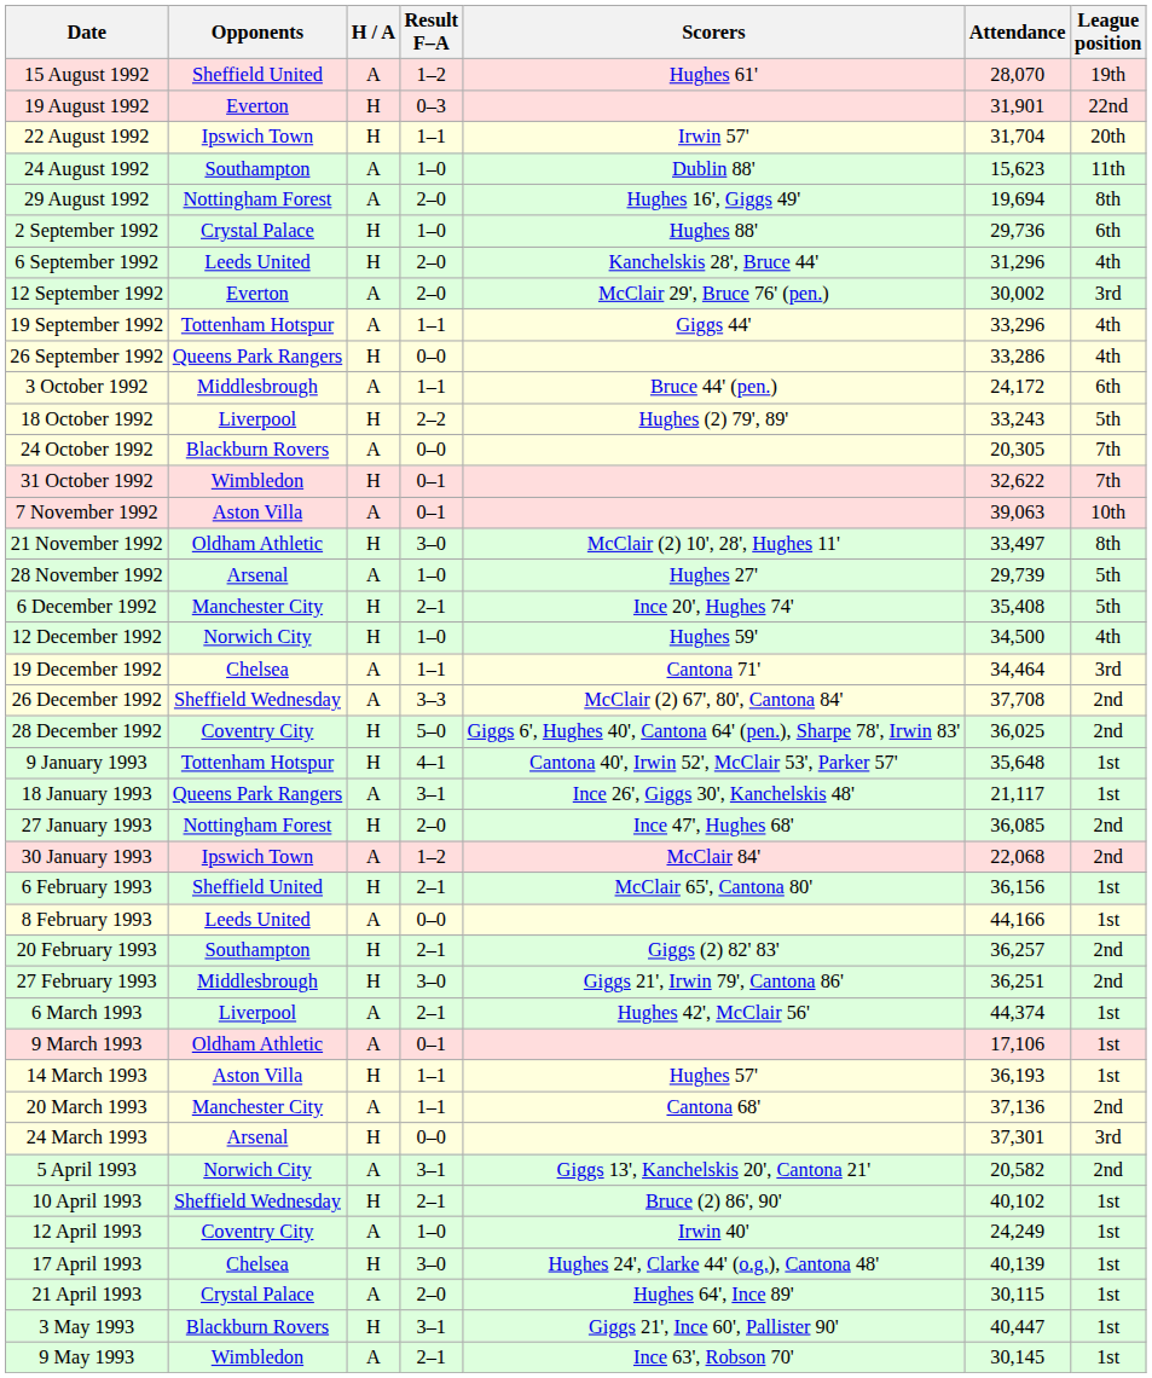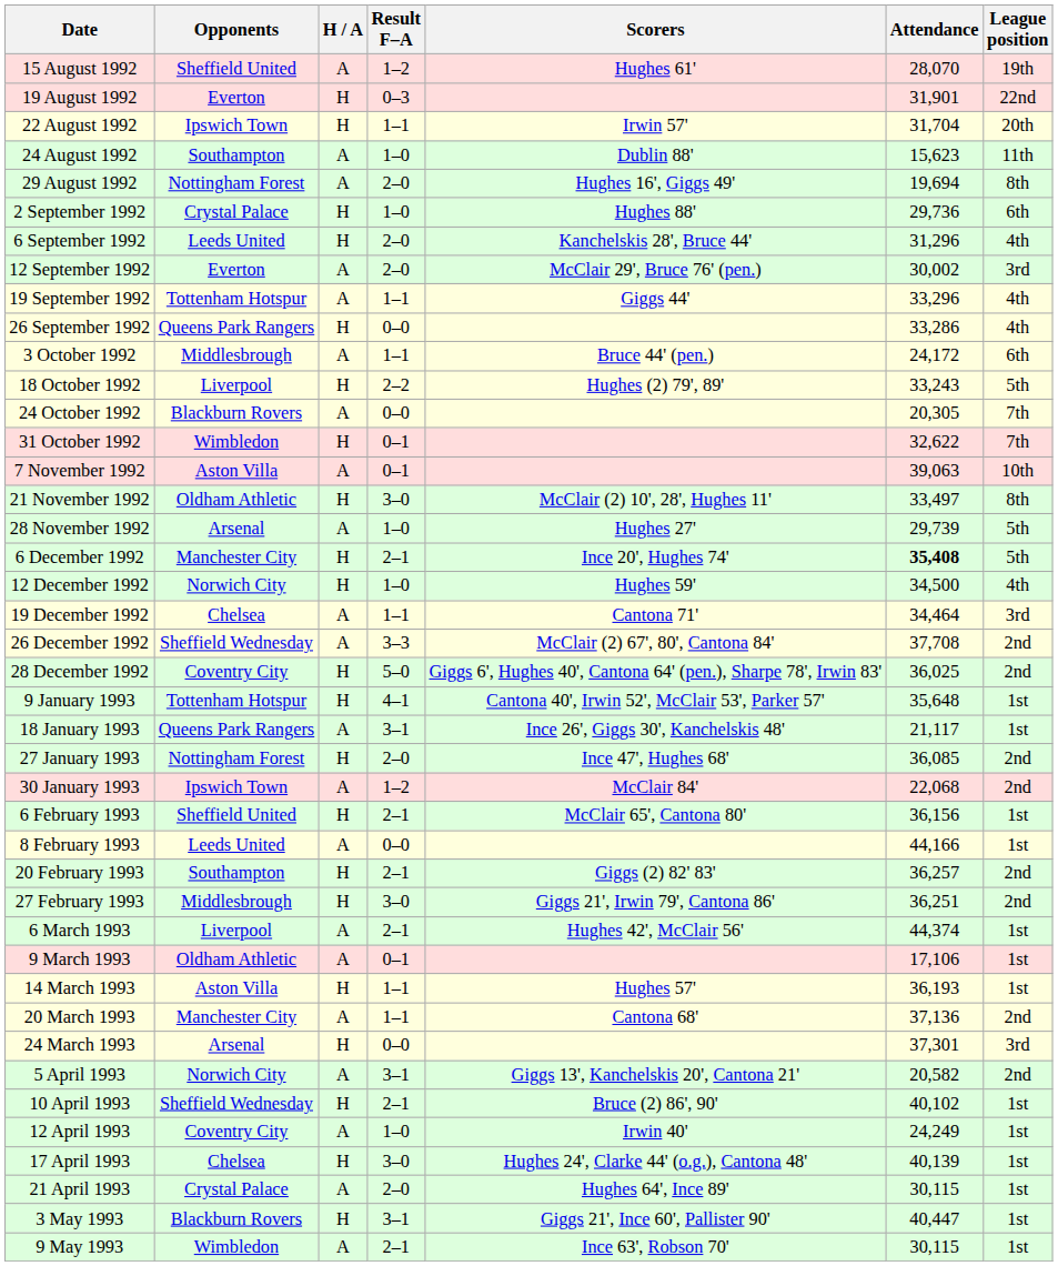 <table class="wikitable" style="text-align:center">
 <tr>
 <th>Date</th>
 <th>Opponents</th>
 <th>H / A</th>
 <th>Result<br>F–A</th>
 <th>Scorers</th>
 <th>Attendance</th>
 <th>League<br>position</th>
 </tr>
 <tr bgcolor="#ffdddd">
 <td>15 August 1992</td>
 <td><a href='#'>Sheffield United</a></td>
 <td>A</td>
 <td>1–2</td>
 <td><a href='#'>Hughes</a> 61'</td>
 <td>28,070</td>
 <td>19th</td>
 </tr>
 <tr bgcolor="#ffdddd">
 <td>19 August 1992</td>
 <td><a href='#'>Everton</a></td>
 <td>H</td>
 <td>0–3</td>
 <td></td>
 <td>31,901</td>
 <td>22nd</td>
 </tr>
 <tr bgcolor="#ffffdd">
 <td>22 August 1992</td>
 <td><a href='#'>Ipswich Town</a></td>
 <td>H</td>
 <td>1–1</td>
 <td><a href='#'>Irwin</a> 57'</td>
 <td>31,704</td>
 <td>20th</td>
 </tr>
 <tr bgcolor="#ddffdd">
 <td>24 August 1992</td>
 <td><a href='#'>Southampton</a></td>
 <td>A</td>
 <td>1–0</td>
 <td><a href='#'>Dublin</a> 88'</td>
 <td>15,623</td>
 <td>11th</td>
 </tr>
 <tr bgcolor="#ddffdd">
 <td>29 August 1992</td>
 <td><a href='#'>Nottingham Forest</a></td>
 <td>A</td>
 <td>2–0</td>
 <td><a href='#'>Hughes</a> 16', <a href='#'>Giggs</a> 49'</td>
 <td>19,694</td>
 <td>8th</td>
 </tr>
 <tr bgcolor="#ddffdd">
 <td>2 September 1992</td>
 <td><a href='#'>Crystal Palace</a></td>
 <td>H</td>
 <td>1–0</td>
 <td><a href='#'>Hughes</a> 88'</td>
 <td>29,736</td>
 <td>6th</td>
 </tr>
 <tr bgcolor="#ddffdd">
 <td>6 September 1992</td>
 <td><a href='#'>Leeds United</a></td>
 <td>H</td>
 <td>2–0</td>
 <td><a href='#'>Kanchelskis</a> 28', <a href='#'>Bruce</a> 44'</td>
 <td>31,296</td>
 <td>4th</td>
 </tr>
 <tr bgcolor="#ddffdd">
 <td>12 September 1992</td>
 <td><a href='#'>Everton</a></td>
 <td>A</td>
 <td>2–0</td>
 <td><a href='#'>McClair</a> 29', <a href='#'>Bruce</a> 76' (<a href='#'>pen.</a>)</td>
 <td>30,002</td>
 <td>3rd</td>
 </tr>
 <tr bgcolor="#ffffdd">
 <td>19 September 1992</td>
 <td><a href='#'>Tottenham Hotspur</a></td>
 <td>A</td>
 <td>1–1</td>
 <td><a href='#'>Giggs</a> 44'</td>
 <td>33,296</td>
 <td>4th</td>
 </tr>
 <tr bgcolor="#ffffdd">
 <td>26 September 1992</td>
 <td><a href='#'>Queens Park Rangers</a></td>
 <td>H</td>
 <td>0–0</td>
 <td></td>
 <td>33,286</td>
 <td>4th</td>
 </tr>
 <tr bgcolor="#ffffdd">
 <td>3 October 1992</td>
 <td><a href='#'>Middlesbrough</a></td>
 <td>A</td>
 <td>1–1</td>
 <td><a href='#'>Bruce</a> 44' (<a href='#'>pen.</a>)</td>
 <td>24,172</td>
 <td>6th</td>
 </tr>
 <tr bgcolor="#ffffdd">
 <td>18 October 1992</td>
 <td><a href='#'>Liverpool</a></td>
 <td>H</td>
 <td>2–2</td>
 <td><a href='#'>Hughes</a> (2) 79', 89'</td>
 <td>33,243</td>
 <td>5th</td>
 </tr>
 <tr bgcolor="#ffffdd">
 <td>24 October 1992</td>
 <td><a href='#'>Blackburn Rovers</a></td>
 <td>A</td>
 <td>0–0</td>
 <td></td>
 <td>20,305</td>
 <td>7th</td>
 </tr>
 <tr bgcolor="#ffdddd">
 <td>31 October 1992</td>
 <td><a href='#'>Wimbledon</a></td>
 <td>H</td>
 <td>0–1</td>
 <td></td>
 <td>32,622</td>
 <td>7th</td>
 </tr>
 <tr bgcolor="#ffdddd">
 <td>7 November 1992</td>
 <td><a href='#'>Aston Villa</a></td>
 <td>A</td>
 <td>0–1</td>
 <td></td>
 <td>39,063</td>
 <td>10th</td>
 </tr>
 <tr bgcolor="#ddffdd">
 <td>21 November 1992</td>
 <td><a href='#'>Oldham Athletic</a></td>
 <td>H</td>
 <td>3–0</td>
 <td><a href='#'>McClair</a> (2) 10', 28', <a href='#'>Hughes</a> 11'</td>
 <td>33,497</td>
 <td>8th</td>
 </tr>
 <tr bgcolor="#ddffdd">
 <td>28 November 1992</td>
 <td><a href='#'>Arsenal</a></td>
 <td>A</td>
 <td>1–0</td>
 <td><a href='#'>Hughes</a> 27'</td>
 <td>29,739</td>
 <td>5th</td>
 </tr>
 <tr bgcolor="#ddffdd">
 <td>6 December 1992</td>
 <td><a href='#'>Manchester City</a></td>
 <td>H</td>
 <td>2–1</td>
 <td><a href='#'>Ince</a> 20', <a href='#'>Hughes</a> 74'</td>
-<td>35,408</td>
+<td><strong>35,408</strong></td>
 <td>5th</td>
 </tr>
 <tr bgcolor="#ddffdd">
 <td>12 December 1992</td>
 <td><a href='#'>Norwich City</a></td>
 <td>H</td>
 <td>1–0</td>
 <td><a href='#'>Hughes</a> 59'</td>
 <td>34,500</td>
 <td>4th</td>
 </tr>
 <tr bgcolor="#ffffdd">
 <td>19 December 1992</td>
 <td><a href='#'>Chelsea</a></td>
 <td>A</td>
 <td>1–1</td>
 <td><a href='#'>Cantona</a> 71'</td>
 <td>34,464</td>
 <td>3rd</td>
 </tr>
 <tr bgcolor="#ffffdd">
 <td>26 December 1992</td>
 <td><a href='#'>Sheffield Wednesday</a></td>
 <td>A</td>
 <td>3–3</td>
 <td><a href='#'>McClair</a> (2) 67', 80', <a href='#'>Cantona</a> 84'</td>
 <td>37,708</td>
 <td>2nd</td>
 </tr>
 <tr bgcolor="#ddffdd">
 <td>28 December 1992</td>
 <td><a href='#'>Coventry City</a></td>
 <td>H</td>
 <td>5–0</td>
 <td><a href='#'>Giggs</a> 6', <a href='#'>Hughes</a> 40', <a href='#'>Cantona</a> 64' (<a href='#'>pen.</a>), <a href='#'>Sharpe</a> 78', <a href='#'>Irwin</a> 83'</td>
 <td>36,025</td>
 <td>2nd</td>
 </tr>
 <tr bgcolor="#ddffdd">
 <td>9 January 1993</td>
 <td><a href='#'>Tottenham Hotspur</a></td>
 <td>H</td>
 <td>4–1</td>
 <td><a href='#'>Cantona</a> 40', <a href='#'>Irwin</a> 52', <a href='#'>McClair</a> 53', <a href='#'>Parker</a> 57'</td>
 <td>35,648</td>
 <td>1st</td>
 </tr>
 <tr bgcolor="#ddffdd">
 <td>18 January 1993</td>
 <td><a href='#'>Queens Park Rangers</a></td>
 <td>A</td>
 <td>3–1</td>
 <td><a href='#'>Ince</a> 26', <a href='#'>Giggs</a> 30', <a href='#'>Kanchelskis</a> 48'</td>
 <td>21,117</td>
 <td>1st</td>
 </tr>
 <tr bgcolor="#ddffdd">
 <td>27 January 1993</td>
 <td><a href='#'>Nottingham Forest</a></td>
 <td>H</td>
 <td>2–0</td>
 <td><a href='#'>Ince</a> 47', <a href='#'>Hughes</a> 68'</td>
 <td>36,085</td>
 <td>2nd</td>
 </tr>
 <tr bgcolor="#ffdddd">
 <td>30 January 1993</td>
 <td><a href='#'>Ipswich Town</a></td>
 <td>A</td>
 <td>1–2</td>
 <td><a href='#'>McClair</a> 84'</td>
 <td>22,068</td>
 <td>2nd</td>
 </tr>
 <tr bgcolor="#ddffdd">
 <td>6 February 1993</td>
 <td><a href='#'>Sheffield United</a></td>
 <td>H</td>
 <td>2–1</td>
 <td><a href='#'>McClair</a> 65', <a href='#'>Cantona</a> 80'</td>
 <td>36,156</td>
 <td>1st</td>
 </tr>
 <tr bgcolor="#ffffdd">
 <td>8 February 1993</td>
 <td><a href='#'>Leeds United</a></td>
 <td>A</td>
 <td>0–0</td>
 <td></td>
 <td>44,166</td>
 <td>1st</td>
 </tr>
 <tr bgcolor="#ddffdd">
 <td>20 February 1993</td>
 <td><a href='#'>Southampton</a></td>
 <td>H</td>
 <td>2–1</td>
 <td><a href='#'>Giggs</a> (2) 82' 83'</td>
 <td>36,257</td>
 <td>2nd</td>
 </tr>
 <tr bgcolor="#ddffdd">
 <td>27 February 1993</td>
 <td><a href='#'>Middlesbrough</a></td>
 <td>H</td>
 <td>3–0</td>
 <td><a href='#'>Giggs</a> 21', <a href='#'>Irwin</a> 79', <a href='#'>Cantona</a> 86'</td>
 <td>36,251</td>
 <td>2nd</td>
 </tr>
 <tr bgcolor="#ddffdd">
 <td>6 March 1993</td>
 <td><a href='#'>Liverpool</a></td>
 <td>A</td>
 <td>2–1</td>
 <td><a href='#'>Hughes</a> 42', <a href='#'>McClair</a> 56'</td>
 <td>44,374</td>
 <td>1st</td>
 </tr>
 <tr bgcolor="#ffdddd">
 <td>9 March 1993</td>
 <td><a href='#'>Oldham Athletic</a></td>
 <td>A</td>
 <td>0–1</td>
 <td></td>
 <td>17,106</td>
 <td>1st</td>
 </tr>
 <tr bgcolor="#ffffdd">
 <td>14 March 1993</td>
 <td><a href='#'>Aston Villa</a></td>
 <td>H</td>
 <td>1–1</td>
 <td><a href='#'>Hughes</a> 57'</td>
 <td>36,193</td>
 <td>1st</td>
 </tr>
 <tr bgcolor="#ffffdd">
 <td>20 March 1993</td>
 <td><a href='#'>Manchester City</a></td>
 <td>A</td>
 <td>1–1</td>
 <td><a href='#'>Cantona</a> 68'</td>
 <td>37,136</td>
 <td>2nd</td>
 </tr>
 <tr bgcolor="#ffffdd">
 <td>24 March 1993</td>
 <td><a href='#'>Arsenal</a></td>
 <td>H</td>
 <td>0–0</td>
 <td></td>
 <td>37,301</td>
 <td>3rd</td>
 </tr>
 <tr bgcolor="#ddffdd">
 <td>5 April 1993</td>
 <td><a href='#'>Norwich City</a></td>
 <td>A</td>
 <td>3–1</td>
 <td><a href='#'>Giggs</a> 13', <a href='#'>Kanchelskis</a> 20', <a href='#'>Cantona</a> 21'</td>
 <td>20,582</td>
 <td>2nd</td>
 </tr>
 <tr bgcolor="#ddffdd">
 <td>10 April 1993</td>
 <td><a href='#'>Sheffield Wednesday</a></td>
 <td>H</td>
 <td>2–1</td>
 <td><a href='#'>Bruce</a> (2) 86', 90'</td>
 <td>40,102</td>
 <td>1st</td>
 </tr>
 <tr bgcolor="#ddffdd">
 <td>12 April 1993</td>
 <td><a href='#'>Coventry City</a></td>
 <td>A</td>
 <td>1–0</td>
 <td><a href='#'>Irwin</a> 40'</td>
 <td>24,249</td>
 <td>1st</td>
 </tr>
 <tr bgcolor="#ddffdd">
 <td>17 April 1993</td>
 <td><a href='#'>Chelsea</a></td>
 <td>H</td>
 <td>3–0</td>
 <td><a href='#'>Hughes</a> 24', <a href='#'>Clarke</a> 44' (<a href='#'>o.g.</a>), <a href='#'>Cantona</a> 48'</td>
 <td>40,139</td>
 <td>1st</td>
 </tr>
 <tr bgcolor="#ddffdd">
 <td>21 April 1993</td>
 <td><a href='#'>Crystal Palace</a></td>
 <td>A</td>
 <td>2–0</td>
 <td><a href='#'>Hughes</a> 64', <a href='#'>Ince</a> 89'</td>
 <td>30,115</td>
 <td>1st</td>
 </tr>
 <tr bgcolor="#ddffdd">
 <td>3 May 1993</td>
 <td><a href='#'>Blackburn Rovers</a></td>
 <td>H</td>
 <td>3–1</td>
 <td><a href='#'>Giggs</a> 21', <a href='#'>Ince</a> 60', <a href='#'>Pallister</a> 90'</td>
 <td>40,447</td>
 <td>1st</td>
 </tr>
 <tr bgcolor="#ddffdd">
 <td>9 May 1993</td>
 <td><a href='#'>Wimbledon</a></td>
 <td>A</td>
 <td>2–1</td>
 <td><a href='#'>Ince</a> 63', <a href='#'>Robson</a> 70'</td>
-<td>30,145</td>
+<td>30,115</td>
 <td>1st</td>
 </tr>
 </table>
